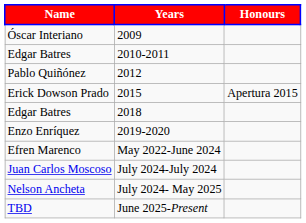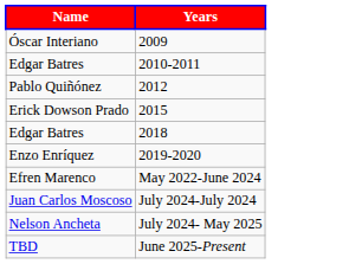 <table class="wikitable">
 <tr>
 <th style="background:#FF0000; color:#FFF; border:2px solid #0000FF;">Name</th>
 <th style="background:#FF0000; color:#FFF; border:2px solid #0000FF;">Years</th>
-<th style="background:#FF0000; color:#FFF; border:2px solid #0000FF;">Honours</th>
 </tr>
 <tr>
 <td> Óscar Interiano</td>
 <td>2009</td>
-<td></td>
 </tr>
 <tr>
 <td> Edgar Batres</td>
 <td>2010-2011</td>
-<td></td>
 </tr>
 <tr>
 <td> Pablo Quiñónez</td>
 <td>2012</td>
-<td></td>
 </tr>
 <tr>
 <td> Erick Dowson Prado</td>
 <td>2015</td>
-<td>Apertura 2015</td>
 </tr>
 <tr>
 <td> Edgar Batres</td>
 <td>2018</td>
-<td></td>
 </tr>
 <tr>
 <td> Enzo Enríquez</td>
 <td>2019-2020</td>
-<td></td>
 </tr>
 <tr>
 <td> Efren Marenco</td>
 <td>May 2022-June 2024</td>
-<td></td>
 </tr>
 <tr>
 <td> <a href='#'>Juan Carlos Moscoso</a></td>
 <td>July 2024-July 2024</td>
-<td></td>
 </tr>
 <tr>
 <td> <a href='#'>Nelson Ancheta</a> </td>
 <td>July 2024- May 2025</td>
-<td></td>
 </tr>
 <tr>
 <td> <a href='#'>TBD</a></td>
 <td>June 2025-<em>Present</em></td>
-<td></td>
 </tr>
 </table>
